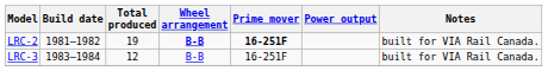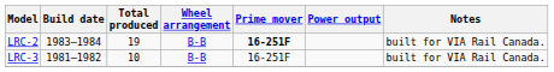 <table class="wikitable">
 <tr>
 <th>Model</th>
 <th>Build date</th>
 <th>Total<br>produced</th>
 <th><a href='#'>Wheel<br>arrangement</a></th>
 <th><a href='#'>Prime mover</a></th>
 <th><a href='#'>Power output</a></th>
 <th>Notes</th>
 </tr>
 <tr style=text-align:center>
 <td><a href='#'>LRC-2</a></td>
-<td>1981–1982</td>
+<td>1983–1984</td>
 <td>19</td>
-<td><strong><a href='#'>B-B</a></strong></td>
+<td><a href='#'>B-B</a></td>
 <td><strong>16-251F</strong></td>
 <td></td>
 <td>built for VIA Rail Canada.</td>
 </tr>
 <tr style=text-align:center>
 <td><a href='#'>LRC-3</a></td>
-<td>1983–1984</td>
-<td>12</td>
+<td>1981–1982</td>
+<td>10</td>
 <td><a href='#'>B-B</a></td>
 <td>16-251F</td>
 <td></td>
 <td>built for VIA Rail Canada.</td>
 </tr>
 <tr style=text-align:center>
 </tr>
 <tr>
 </tr>
 </table>
